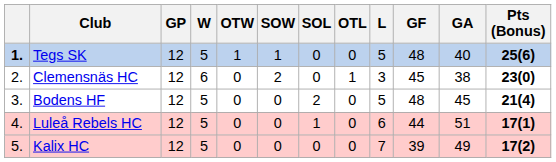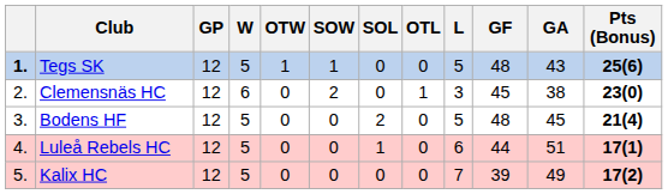 <table class="wikitable">
 <tr>
 <th width="30"></th>
 <th width="200">Club</th>
 <th width="30">GP</th>
 <th width="30">W</th>
 <th width="30">OTW</th>
 <th width="30">SOW</th>
 <th width="30">SOL</th>
 <th width="30">OTL</th>
 <th width="30">L</th>
 <th width="70">GF</th>
 <th width="70">GA</th>
 <th width="70">Pts (Bonus)</th>
 </tr>
 <tr bgcolor="#BCD2EE" align="center">
 <td><strong>1.</strong></td>
 <td align="left"><a href='#'>Tegs SK</a></td>
 <td>12</td>
 <td>5</td>
 <td>1</td>
 <td>1</td>
 <td>0</td>
 <td>0</td>
 <td>5</td>
 <td>48</td>
-<td>40</td>
+<td>43</td>
 <td><strong>25(6)</strong></td>
 </tr>
 <tr bgcolor="#FFFFFF" align="center">
 <td>2.</td>
 <td align="left"><a href='#'>Clemensnäs HC</a></td>
 <td>12</td>
 <td>6</td>
 <td>0</td>
 <td>2</td>
 <td>0</td>
 <td>1</td>
 <td>3</td>
 <td>45</td>
 <td>38</td>
 <td><strong>23(0)</strong></td>
 </tr>
 <tr bgcolor="#FFFFFF" align="center">
 <td>3.</td>
 <td align="left"><a href='#'>Bodens HF</a></td>
 <td>12</td>
 <td>5</td>
 <td>0</td>
 <td>0</td>
 <td>2</td>
 <td>0</td>
 <td>5</td>
 <td>48</td>
 <td>45</td>
 <td><strong>21(4)</strong></td>
 </tr>
 <tr bgcolor="#FFCCCC" align="center">
 <td>4.</td>
 <td align="left"><a href='#'>Luleå Rebels HC</a></td>
 <td>12</td>
 <td>5</td>
 <td>0</td>
 <td>0</td>
 <td>1</td>
 <td>0</td>
 <td>6</td>
 <td>44</td>
 <td>51</td>
 <td><strong>17(1)</strong></td>
 </tr>
 <tr bgcolor="#FFCCCC" align="center">
 <td>5.</td>
 <td align="left"><a href='#'>Kalix HC</a></td>
 <td>12</td>
 <td>5</td>
 <td>0</td>
 <td>0</td>
 <td>0</td>
 <td>0</td>
 <td>7</td>
 <td>39</td>
 <td>49</td>
 <td><strong>17(2)</strong></td>
 </tr>
 </table>
